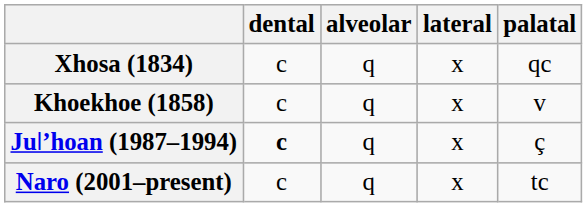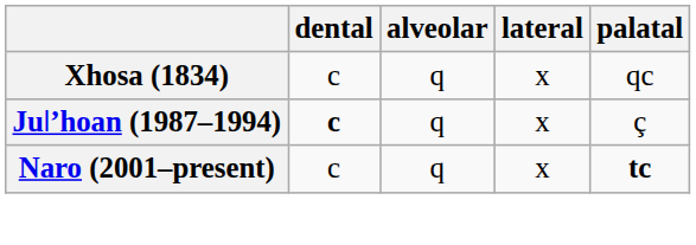 <table class=wikitable>
 <tr>
 <th></th>
 <th>dental</th>
 <th>alveolar</th>
 <th>lateral</th>
 <th>palatal</th>
 </tr>
 <tr align=center>
 <th>Xhosa (1834)</th>
 <td>c</td>
 <td>q</td>
 <td>x</td>
 <td>qc</td>
 </tr>
 <tr align=center>
-<th>Khoekhoe (1858)</th>
-<td>c</td>
-<td>q</td>
-<td>x</td>
-<td>v</td>
-</tr>
-<tr align=center>
 <th><a href='#'>Juǀʼhoan</a> (1987–1994)</th>
 <td><strong>c</strong></td>
 <td>q</td>
 <td>x</td>
 <td>ç</td>
 </tr>
 <tr align=center>
 <th><a href='#'>Naro</a> (2001–present)</th>
 <td>c</td>
 <td>q</td>
 <td>x</td>
-<td>tc</td>
+<td><strong>tc</strong></td>
 </tr>
 </table>
